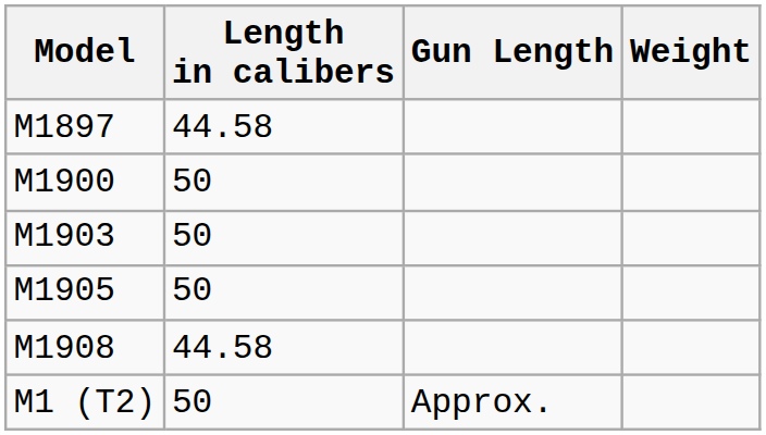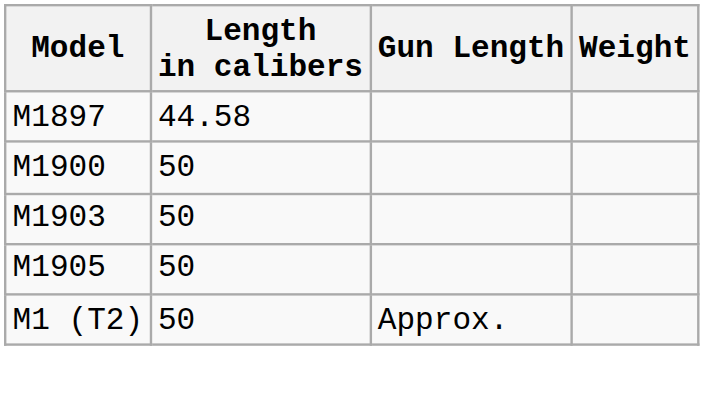 <table class="wikitable" style="text-align:left;">
 <tr>
 <th>Model</th>
 <th>Length<br>in calibers</th>
 <th>Gun Length</th>
 <th>Weight</th>
 </tr>
 <tr>
 <td>M1897</td>
 <td>44.58</td>
 <td></td>
 <td></td>
 </tr>
 <tr>
 <td>M1900</td>
 <td>50</td>
 <td></td>
 <td></td>
 </tr>
 <tr>
 <td>M1903</td>
 <td>50</td>
 <td></td>
 <td></td>
 </tr>
 <tr>
 <td>M1905</td>
 <td>50</td>
 <td></td>
 <td></td>
 </tr>
 <tr>
-<td>M1908</td>
-<td>44.58</td>
-<td></td>
-<td></td>
-</tr>
-<tr>
 <td>M1 (T2)</td>
 <td>50</td>
 <td>Approx. </td>
 <td></td>
 </tr>
 </table>
